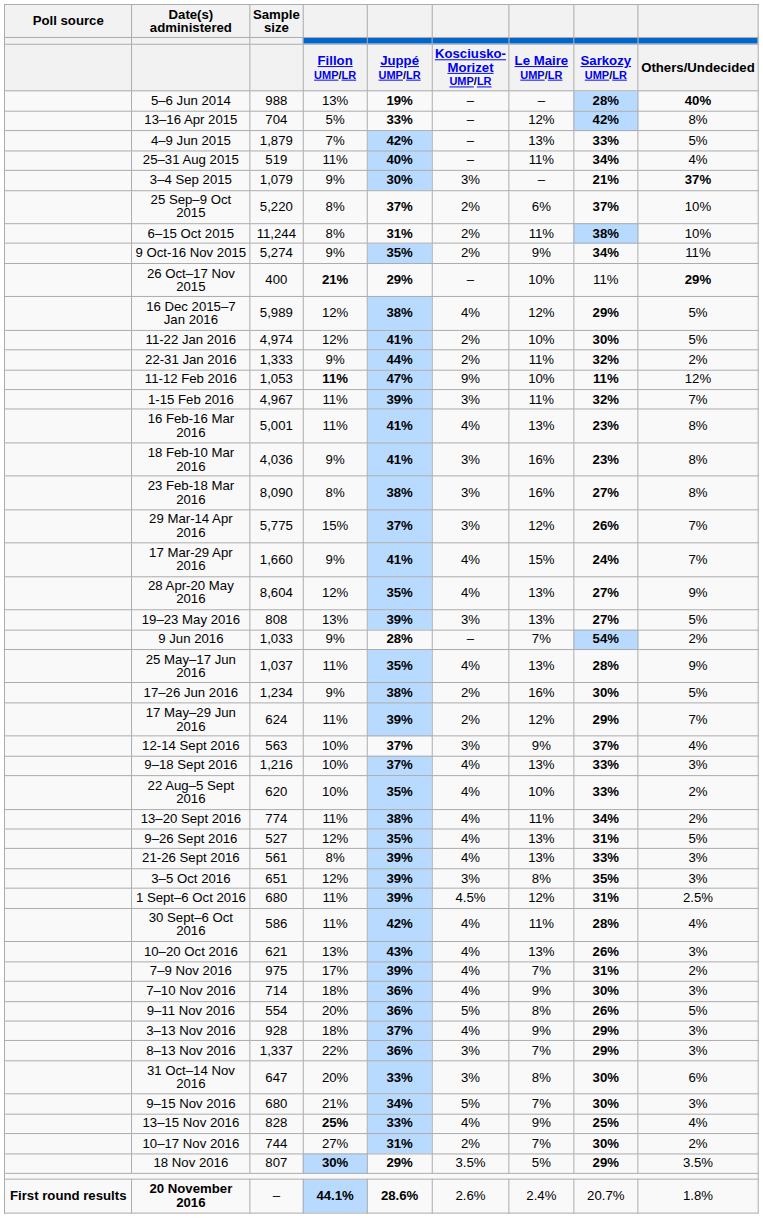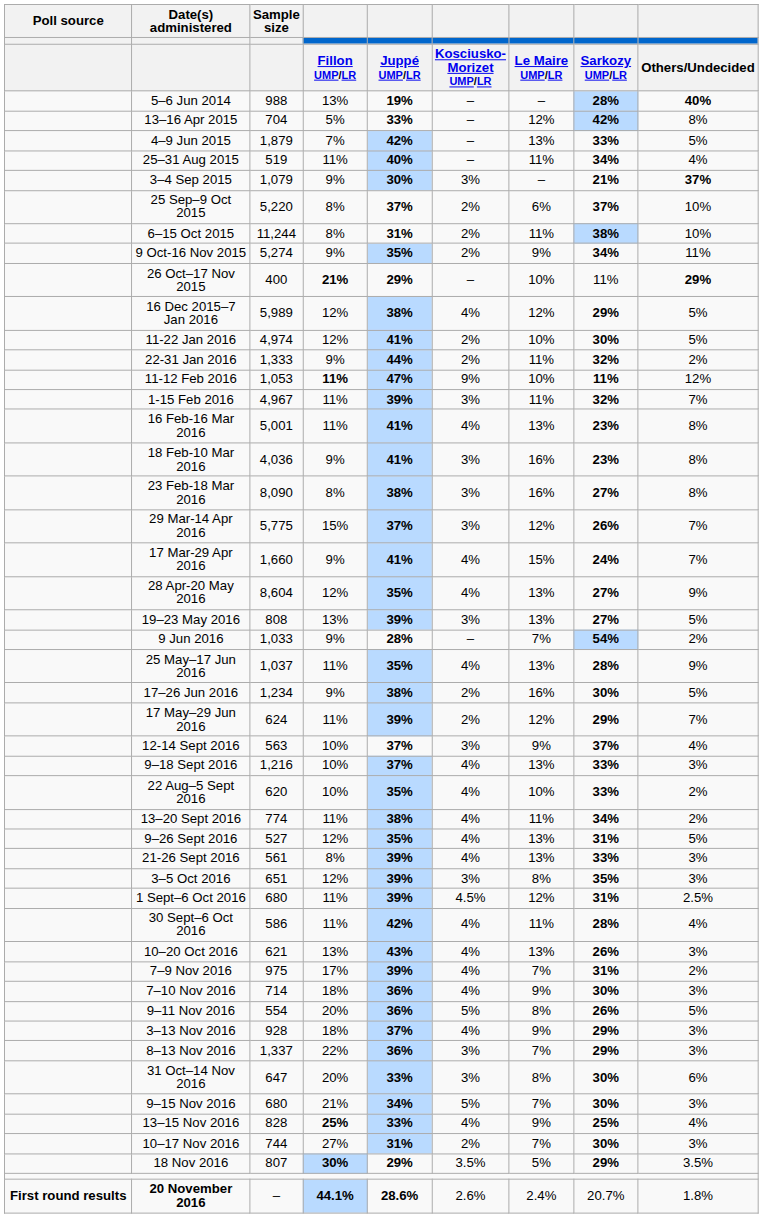 <table class="wikitable" style="text-align:center;font-size:85%;line-height:14px;">
 <tr bgcolor=lightgray>
 <th style="width:125px;">Poll source</th>
 <th style="width:115px;">Date(s)<br>administered</th>
 <th style="width:40px;">Sample size</th>
 <th style="width:60px;"></th>
 <th style="width:60px;"></th>
 <th style="width:60px;"></th>
 <th style="width:60px;"></th>
 <th style="width:60px;"></th>
 <th style="width:60px;"></th>
 </tr>
 <tr>
 <th></th>
 <th></th>
 <th></th>
 <td bgcolor=#0066CC></td>
 <td bgcolor=#0066CC></td>
 <td bgcolor=#0066CC></td>
 <td bgcolor=#0066CC></td>
 <td bgcolor=#0066CC></td>
 <td bgcolor=#0066CC></td>
 </tr>
 <tr>
 <th></th>
 <th></th>
 <th></th>
 <th><a href='#'>Fillon</a><br><small><a href='#'>UMP</a>/<a href='#'>LR</a></small></th>
 <th><a href='#'>Juppé</a><br><small><a href='#'>UMP</a>/<a href='#'>LR</a></small></th>
 <th><a href='#'>Kosciusko-Morizet</a><br><small><a href='#'>UMP</a>/<a href='#'>LR</a></small></th>
 <th><a href='#'>Le Maire</a><br><small><a href='#'>UMP</a>/<a href='#'>LR</a></small></th>
 <th><a href='#'>Sarkozy</a><br><small><a href='#'>UMP</a>/<a href='#'>LR</a></small></th>
 <th>Others/Undecided</th>
 </tr>
 <tr>
 <td></td>
 <td>5–6 Jun 2014</td>
 <td>988</td>
 <td>13%</td>
 <td><strong>19%</strong></td>
 <td>–</td>
 <td>–</td>
 <td bgcolor=B9DAFF><strong>28%</strong></td>
 <td><strong>40%</strong></td>
 </tr>
 <tr>
 <td></td>
 <td>13–16 Apr 2015</td>
 <td>704</td>
 <td>5%</td>
 <td><strong>33%</strong></td>
 <td>–</td>
 <td>12%</td>
 <td bgcolor=B9DAFF><strong>42%</strong></td>
 <td>8%</td>
 </tr>
 <tr>
 <td></td>
 <td>4–9 Jun 2015</td>
 <td>1,879</td>
 <td>7%</td>
 <td bgcolor=B9DAFF><strong>42%</strong></td>
 <td>–</td>
 <td>13%</td>
 <td><strong>33%</strong></td>
 <td>5%</td>
 </tr>
 <tr>
 <td></td>
 <td>25–31 Aug 2015</td>
 <td>519</td>
 <td>11%</td>
 <td bgcolor=B9DAFF><strong>40%</strong></td>
 <td>–</td>
 <td>11%</td>
 <td><strong>34%</strong></td>
 <td>4%</td>
 </tr>
 <tr>
 <td></td>
 <td>3–4 Sep 2015</td>
 <td>1,079</td>
 <td>9%</td>
 <td bgcolor=B9DAFF><strong>30%</strong></td>
 <td>3%</td>
 <td>–</td>
 <td><strong>21%</strong></td>
 <td><strong>37%</strong></td>
 </tr>
 <tr>
 <td></td>
 <td>25 Sep–9 Oct 2015</td>
 <td>5,220</td>
 <td>8%</td>
 <td><strong>37%</strong></td>
 <td>2%</td>
 <td>6%</td>
 <td><strong>37%</strong></td>
 <td>10%</td>
 </tr>
 <tr>
 <td></td>
 <td>6–15 Oct 2015</td>
 <td>11,244</td>
 <td>8%</td>
 <td><strong>31%</strong></td>
 <td>2%</td>
 <td>11%</td>
 <td bgcolor=B9DAFF><strong>38%</strong></td>
 <td>10%</td>
 </tr>
 <tr>
 <td></td>
 <td>9 Oct-16 Nov 2015</td>
 <td>5,274</td>
 <td>9%</td>
 <td bgcolor=B9DAFF><strong>35%</strong></td>
 <td>2%</td>
 <td>9%</td>
 <td><strong>34%</strong></td>
 <td>11%</td>
 </tr>
 <tr>
 <td></td>
 <td>26 Oct–17 Nov 2015</td>
 <td>400</td>
 <td><strong>21%</strong></td>
 <td><strong>29%</strong></td>
 <td>–</td>
 <td>10%</td>
 <td>11%</td>
 <td><strong>29%</strong></td>
 </tr>
 <tr>
 <td></td>
 <td>16 Dec 2015–7 Jan 2016</td>
 <td>5,989</td>
 <td>12%</td>
 <td bgcolor=B9DAFF><strong>38%</strong></td>
 <td>4%</td>
 <td>12%</td>
 <td><strong>29%</strong></td>
 <td>5%</td>
 </tr>
 <tr>
 <td></td>
 <td>11-22 Jan 2016</td>
 <td>4,974</td>
 <td>12%</td>
 <td bgcolor=B9DAFF><strong>41%</strong></td>
 <td>2%</td>
 <td>10%</td>
 <td><strong>30%</strong></td>
 <td>5%</td>
 </tr>
 <tr>
 <td></td>
 <td>22-31 Jan 2016</td>
 <td>1,333</td>
 <td>9%</td>
 <td bgcolor=B9DAFF><strong>44%</strong></td>
 <td>2%</td>
 <td>11%</td>
 <td><strong>32%</strong></td>
 <td>2%</td>
 </tr>
 <tr>
 <td></td>
 <td>11-12 Feb 2016</td>
 <td>1,053</td>
 <td><strong>11%</strong></td>
 <td bgcolor=B9DAFF><strong>47%</strong></td>
 <td>9%</td>
 <td>10%</td>
 <td><strong>11%</strong></td>
 <td>12%</td>
 </tr>
 <tr>
 <td></td>
 <td>1-15 Feb 2016</td>
 <td>4,967</td>
 <td>11%</td>
 <td bgcolor=B9DAFF><strong>39%</strong></td>
 <td>3%</td>
 <td>11%</td>
 <td><strong>32%</strong></td>
 <td>7%</td>
 </tr>
 <tr>
 <td></td>
 <td>16 Feb-16 Mar 2016</td>
 <td>5,001</td>
 <td>11%</td>
 <td bgcolor=B9DAFF><strong>41%</strong></td>
 <td>4%</td>
 <td>13%</td>
 <td><strong>23%</strong></td>
 <td>8%</td>
 </tr>
 <tr>
 <td></td>
 <td>18 Feb-10 Mar 2016</td>
 <td>4,036</td>
 <td>9%</td>
 <td bgcolor=B9DAFF><strong>41%</strong></td>
 <td>3%</td>
 <td>16%</td>
 <td><strong>23%</strong></td>
 <td>8%</td>
 </tr>
 <tr>
 <td></td>
 <td>23 Feb-18 Mar 2016</td>
 <td>8,090</td>
 <td>8%</td>
 <td bgcolor=B9DAFF><strong>38%</strong></td>
 <td>3%</td>
 <td>16%</td>
 <td><strong>27%</strong></td>
 <td>8%</td>
 </tr>
 <tr>
 <td></td>
 <td>29 Mar-14 Apr 2016</td>
 <td>5,775</td>
 <td>15%</td>
 <td bgcolor=B9DAFF><strong>37%</strong></td>
 <td>3%</td>
 <td>12%</td>
 <td><strong>26%</strong></td>
 <td>7%</td>
 </tr>
 <tr>
 <td></td>
 <td>17 Mar-29 Apr 2016</td>
 <td>1,660</td>
 <td>9%</td>
 <td bgcolor=B9DAFF><strong>41%</strong></td>
 <td>4%</td>
 <td>15%</td>
 <td><strong>24%</strong></td>
 <td>7%</td>
 </tr>
 <tr>
 <td></td>
 <td>28 Apr-20 May 2016</td>
 <td>8,604</td>
 <td>12%</td>
 <td bgcolor=B9DAFF><strong>35%</strong></td>
 <td>4%</td>
 <td>13%</td>
 <td><strong>27%</strong></td>
 <td>9%</td>
 </tr>
 <tr>
 <td></td>
 <td>19–23 May 2016</td>
 <td>808</td>
 <td>13%</td>
 <td bgcolor=B9DAFF><strong>39%</strong></td>
 <td>3%</td>
 <td>13%</td>
 <td><strong>27%</strong></td>
 <td>5%</td>
 </tr>
 <tr>
 <td></td>
 <td>9 Jun 2016</td>
 <td>1,033</td>
 <td>9%</td>
 <td><strong>28%</strong></td>
 <td>–</td>
 <td>7%</td>
 <td bgcolor=B9DAFF><strong>54%</strong></td>
 <td>2%</td>
 </tr>
 <tr>
 <td></td>
 <td>25 May–17 Jun 2016</td>
 <td>1,037</td>
 <td>11%</td>
 <td bgcolor=B9DAFF><strong>35%</strong></td>
 <td>4%</td>
 <td>13%</td>
 <td><strong>28%</strong></td>
 <td>9%</td>
 </tr>
 <tr>
 <td></td>
 <td>17–26 Jun 2016</td>
 <td>1,234</td>
 <td>9%</td>
 <td bgcolor=B9DAFF><strong>38%</strong></td>
 <td>2%</td>
 <td>16%</td>
 <td><strong>30%</strong></td>
 <td>5%</td>
 </tr>
 <tr>
 <td></td>
 <td>17 May–29 Jun 2016</td>
 <td>624</td>
 <td>11%</td>
 <td bgcolor=B9DAFF><strong>39%</strong></td>
 <td>2%</td>
 <td>12%</td>
 <td><strong>29%</strong></td>
 <td>7%</td>
 </tr>
 <tr>
 <td> </td>
 <td>12-14 Sept 2016</td>
 <td>563</td>
 <td>10%</td>
 <td><strong>37%</strong></td>
 <td>3%</td>
 <td>9%</td>
 <td><strong>37%</strong></td>
 <td>4%</td>
 </tr>
 <tr>
 <td></td>
 <td>9–18 Sept 2016</td>
 <td>1,216</td>
 <td>10%</td>
 <td bgcolor=B9DAFF><strong>37%</strong></td>
 <td>4%</td>
 <td>13%</td>
 <td><strong>33%</strong></td>
 <td>3%</td>
 </tr>
 <tr>
 <td></td>
 <td>22 Aug–5 Sept 2016</td>
 <td>620</td>
 <td>10%</td>
 <td bgcolor=B9DAFF><strong>35%</strong></td>
 <td>4%</td>
 <td>10%</td>
 <td><strong>33%</strong></td>
 <td>2%</td>
 </tr>
 <tr>
 <td></td>
 <td>13–20 Sept 2016</td>
 <td>774</td>
 <td>11%</td>
 <td bgcolor=B9DAFF><strong>38%</strong></td>
 <td>4%</td>
 <td>11%</td>
 <td><strong>34%</strong></td>
 <td>2%</td>
 </tr>
 <tr>
 <td></td>
 <td>9–26 Sept 2016</td>
 <td>527</td>
 <td>12%</td>
 <td bgcolor=B9DAFF><strong>35%</strong></td>
 <td>4%</td>
 <td>13%</td>
 <td><strong>31%</strong></td>
 <td>5%</td>
 </tr>
 <tr>
 <td></td>
 <td>21-26 Sept 2016</td>
 <td>561</td>
 <td>8%</td>
 <td bgcolor=B9DAFF><strong>39%</strong></td>
 <td>4%</td>
 <td>13%</td>
 <td><strong>33%</strong></td>
 <td>3%</td>
 </tr>
 <tr>
 <td> </td>
 <td>3–5 Oct 2016</td>
 <td>651</td>
 <td>12%</td>
 <td bgcolor=B9DAFF><strong>39%</strong></td>
 <td>3%</td>
 <td>8%</td>
 <td><strong>35%</strong></td>
 <td>3%</td>
 </tr>
 <tr>
 <td></td>
 <td>1 Sept–6 Oct 2016</td>
 <td>680</td>
 <td>11%</td>
 <td bgcolor=B9DAFF><strong>39%</strong></td>
 <td>4.5%</td>
 <td>12%</td>
 <td><strong>31%</strong></td>
 <td>2.5%</td>
 </tr>
 <tr>
 <td></td>
 <td>30 Sept–6 Oct 2016</td>
 <td>586</td>
 <td>11%</td>
 <td bgcolor=B9DAFF><strong>42%</strong></td>
 <td>4%</td>
 <td>11%</td>
 <td><strong>28%</strong></td>
 <td>4%</td>
 </tr>
 <tr>
 <td></td>
 <td>10–20 Oct 2016</td>
 <td>621</td>
 <td>13%</td>
 <td bgcolor=B9DAFF><strong>43%</strong></td>
 <td>4%</td>
 <td>13%</td>
 <td><strong>26%</strong></td>
 <td>3%</td>
 </tr>
 <tr>
 <td> </td>
 <td>7–9 Nov 2016</td>
 <td>975</td>
 <td>17%</td>
 <td bgcolor=B9DAFF><strong>39%</strong></td>
 <td>4%</td>
 <td>7%</td>
 <td><strong>31%</strong></td>
 <td>2%</td>
 </tr>
 <tr>
 <td> </td>
 <td>7–10 Nov 2016</td>
 <td>714</td>
 <td>18%</td>
 <td bgcolor=B9DAFF><strong>36%</strong></td>
 <td>4%</td>
 <td>9%</td>
 <td><strong>30%</strong></td>
 <td>3%</td>
 </tr>
 <tr>
 <td></td>
 <td>9–11 Nov 2016</td>
 <td>554</td>
 <td>20%</td>
 <td bgcolor=B9DAFF><strong>36%</strong></td>
 <td>5%</td>
 <td>8%</td>
 <td><strong>26%</strong></td>
 <td>5%</td>
 </tr>
 <tr>
 <td></td>
 <td>3–13 Nov 2016</td>
 <td>928</td>
 <td>18%</td>
 <td bgcolor=B9DAFF><strong>37%</strong></td>
 <td>4%</td>
 <td>9%</td>
 <td><strong>29%</strong></td>
 <td>3%</td>
 </tr>
 <tr>
 <td></td>
 <td>8–13 Nov 2016</td>
 <td>1,337</td>
 <td>22%</td>
 <td bgcolor=B9DAFF><strong>36%</strong></td>
 <td>3%</td>
 <td>7%</td>
 <td><strong>29%</strong></td>
 <td>3%</td>
 </tr>
 <tr>
 <td></td>
 <td>31 Oct–14 Nov 2016</td>
 <td>647</td>
 <td>20%</td>
 <td bgcolor=B9DAFF><strong>33%</strong></td>
 <td>3%</td>
 <td>8%</td>
 <td><strong>30%</strong></td>
 <td>6%</td>
 </tr>
 <tr>
 <td></td>
 <td>9–15 Nov 2016</td>
 <td>680</td>
 <td>21%</td>
 <td bgcolor=B9DAFF><strong>34%</strong></td>
 <td>5%</td>
 <td>7%</td>
 <td><strong>30%</strong></td>
 <td>3%</td>
 </tr>
 <tr>
 <td></td>
 <td>13–15 Nov 2016</td>
 <td>828</td>
 <td><strong>25%</strong></td>
 <td bgcolor=B9DAFF><strong>33%</strong></td>
 <td>4%</td>
 <td>9%</td>
 <td><strong>25%</strong></td>
 <td>4%</td>
 </tr>
 <tr>
 <td></td>
 <td>10–17 Nov 2016</td>
 <td>744</td>
 <td>27%</td>
 <td bgcolor=B9DAFF><strong>31%</strong></td>
 <td>2%</td>
 <td>7%</td>
 <td><strong>30%</strong></td>
-<td>2%</td>
+<td>3%</td>
 </tr>
 <tr>
 <td></td>
 <td>18 Nov 2016</td>
 <td>807</td>
 <td bgcolor=B9DAFF><strong>30%</strong></td>
 <td><strong>29%</strong></td>
 <td>3.5%</td>
 <td>5%</td>
 <td><strong>29%</strong></td>
 <td>3.5%</td>
 </tr>
 <tr>
 <td colspan="9"></td>
 </tr>
 <tr>
 <td><strong>First round results</strong></td>
 <td><strong>20 November 2016</strong></td>
 <td>–</td>
 <td bgcolor=B9DAFF><strong>44.1%</strong></td>
 <td><strong>28.6%</strong></td>
 <td>2.6%</td>
 <td>2.4%</td>
 <td>20.7%</td>
 <td>1.8%</td>
 </tr>
 </table>
